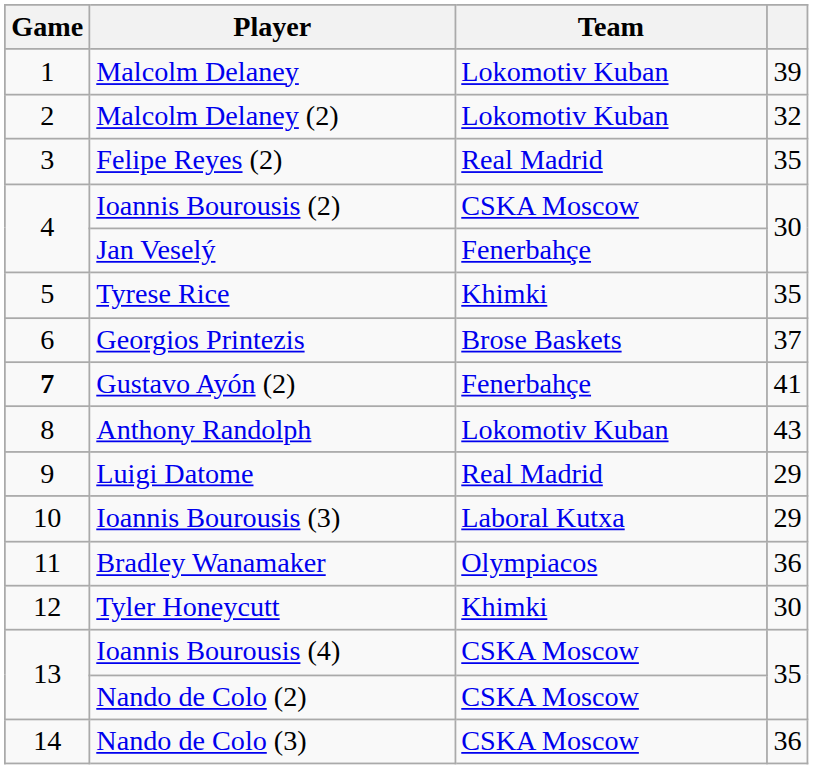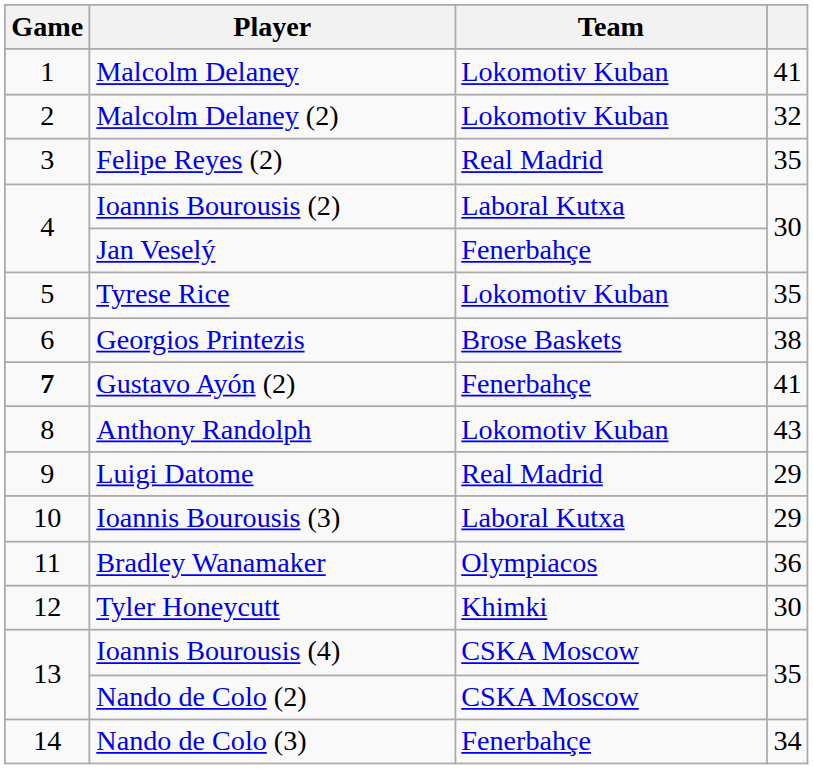 <table class="wikitable sortable" style="text-align: center;">
 <tr>
 <th>Game</th>
 <th style="width:200px;">Player</th>
 <th style="width:170px;">Team</th>
 <th></th>
 </tr>
 <tr>
 <td>1</td>
 <td align="left"> <a href='#'>Malcolm Delaney</a></td>
 <td align="left"> <a href='#'>Lokomotiv Kuban</a></td>
-<td>39</td>
+<td>41</td>
 </tr>
 <tr>
 <td>2</td>
 <td align="left"> <a href='#'>Malcolm Delaney</a> (2)</td>
 <td align="left"> <a href='#'>Lokomotiv Kuban</a></td>
 <td>32</td>
 </tr>
 <tr>
 <td>3</td>
 <td align="left"> <a href='#'>Felipe Reyes</a> (2)</td>
 <td align="left"> <a href='#'>Real Madrid</a></td>
 <td>35</td>
 </tr>
 <tr>
 <td rowspan=2>4</td>
 <td align="left"> <a href='#'>Ioannis Bourousis</a> (2)</td>
-<td align="left"> <a href='#'>CSKA Moscow</a></td>
+<td align="left"> <a href='#'>Laboral Kutxa</a></td>
 <td rowspan=2>30</td>
 </tr>
 <tr>
 <td align="left"> <a href='#'>Jan Veselý</a></td>
 <td align="left"> <a href='#'>Fenerbahçe</a></td>
 </tr>
 <tr>
 <td>5</td>
 <td align="left"> <a href='#'>Tyrese Rice</a></td>
-<td align="left"> <a href='#'>Khimki</a></td>
+<td align="left"> <a href='#'>Lokomotiv Kuban</a></td>
 <td>35</td>
 </tr>
 <tr>
 <td>6</td>
 <td align="left"> <a href='#'>Georgios Printezis</a></td>
 <td align="left"> <a href='#'>Brose Baskets</a></td>
-<td>37</td>
+<td>38</td>
 </tr>
 <tr>
 <td><strong>7</strong></td>
 <td align="left"> <a href='#'>Gustavo Ayón</a> (2)</td>
 <td align="left"> <a href='#'>Fenerbahçe</a></td>
 <td>41</td>
 </tr>
 <tr>
 <td>8</td>
 <td align="left"> <a href='#'>Anthony Randolph</a></td>
 <td align="left"> <a href='#'>Lokomotiv Kuban</a></td>
 <td>43</td>
 </tr>
 <tr>
 <td>9</td>
 <td align="left"> <a href='#'>Luigi Datome</a></td>
 <td align="left"> <a href='#'>Real Madrid</a></td>
 <td>29</td>
 </tr>
 <tr>
 <td>10</td>
 <td align="left"> <a href='#'>Ioannis Bourousis</a> (3)</td>
 <td align="left"> <a href='#'>Laboral Kutxa</a></td>
 <td>29</td>
 </tr>
 <tr>
 <td>11</td>
 <td align="left"> <a href='#'>Bradley Wanamaker</a></td>
 <td align="left"> <a href='#'>Olympiacos</a></td>
 <td>36</td>
 </tr>
 <tr>
 <td>12</td>
 <td align="left"> <a href='#'>Tyler Honeycutt</a></td>
 <td align="left"> <a href='#'>Khimki</a></td>
 <td>30</td>
 </tr>
 <tr>
 <td rowspan=2>13</td>
 <td align="left"> <a href='#'>Ioannis Bourousis</a> (4)</td>
 <td align="left"> <a href='#'>CSKA Moscow</a></td>
 <td rowspan=2>35</td>
 </tr>
 <tr>
 <td align="left"> <a href='#'>Nando de Colo</a> (2)</td>
 <td align="left"> <a href='#'>CSKA Moscow</a></td>
 </tr>
 <tr>
 <td>14</td>
 <td align="left"> <a href='#'>Nando de Colo</a> (3)</td>
-<td align="left"> <a href='#'>CSKA Moscow</a></td>
-<td>36</td>
+<td align="left"> <a href='#'>Fenerbahçe</a></td>
+<td>34</td>
 </tr>
 </table>
